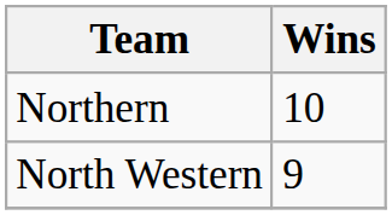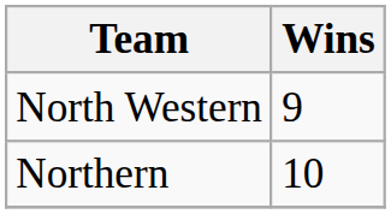 <table class="wikitable">
 <tr>
 <th>Team</th>
 <th>Wins</th>
 </tr>
 <tr>
+<td>North Western</td>
+<td>9</td>
+</tr>
+<tr>
 <td>Northern</td>
 <td>10</td>
 </tr>
 <tr>
-<td>North Western</td>
-<td>9</td>
-</tr>
-<tr>
 </tr>
 </table>
